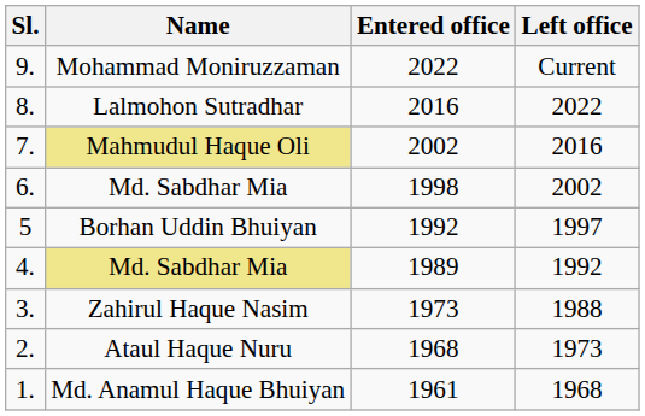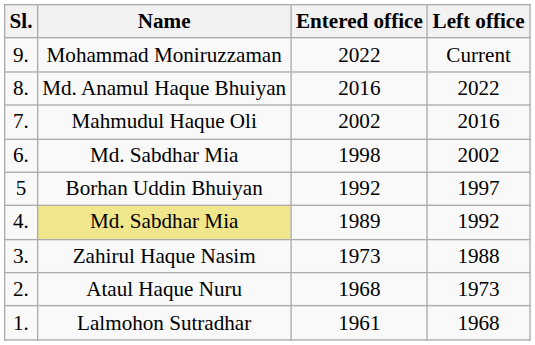 <table class="wikitable" style="text-align:center">
 <tr>
 <th>Sl.</th>
 <th>Name</th>
 <th>Entered office</th>
 <th>Left office</th>
 </tr>
 <tr>
 <td>9.</td>
 <td>Mohammad Moniruzzaman</td>
 <td>2022</td>
 <td>Current</td>
 </tr>
 <tr>
 <td>8.</td>
-<td>Lalmohon Sutradhar</td>
+<td>Md. Anamul Haque Bhuiyan</td>
 <td>2016</td>
 <td>2022</td>
 </tr>
 <tr>
 <td>7.</td>
-<td style="background: khaki;">Mahmudul Haque Oli</td>
+<td>Mahmudul Haque Oli</td>
 <td>2002</td>
 <td>2016</td>
 </tr>
 <tr>
 <td>6.</td>
 <td>Md. Sabdhar Mia</td>
 <td>1998</td>
 <td>2002</td>
 </tr>
 <tr>
 <td>5</td>
 <td>Borhan Uddin Bhuiyan</td>
 <td>1992</td>
 <td>1997</td>
 </tr>
 <tr>
 <td>4.</td>
 <td style="background: khaki;">Md. Sabdhar Mia</td>
 <td>1989</td>
 <td>1992</td>
 </tr>
 <tr>
 <td>3.</td>
 <td>Zahirul Haque Nasim</td>
 <td>1973</td>
 <td>1988</td>
 </tr>
 <tr>
 <td>2.</td>
 <td>Ataul Haque Nuru</td>
 <td>1968</td>
 <td>1973</td>
 </tr>
 <tr>
 <td>1.</td>
-<td>Md. Anamul Haque Bhuiyan</td>
+<td>Lalmohon Sutradhar</td>
 <td>1961</td>
 <td>1968</td>
 </tr>
 </table>
